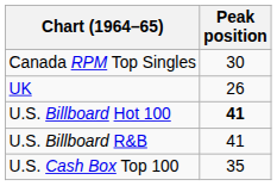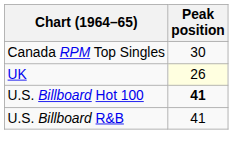 <table class="wikitable sortable">
 <tr>
 <th>Chart (1964–65)</th>
 <th>Peak<br>position</th>
 </tr>
 <tr>
 <td>Canada <em><a href='#'>RPM</a></em> Top Singles</td>
 <td style="text-align:center;">30</td>
 </tr>
 <tr>
 <td><a href='#'>UK</a></td>
-<td style="text-align:center;">26</td>
+<td style="background: lightyellow; text-align:center;">26</td>
 </tr>
 <tr>
 <td>U.S. <em><a href='#'>Billboard</a></em> <a href='#'>Hot 100</a></td>
 <td style="text-align:center;"><strong>41</strong></td>
 </tr>
 <tr>
 <td>U.S. <em>Billboard</em> <a href='#'>R&B</a></td>
 <td style="text-align:center;">41</td>
 </tr>
-<tr>
-<td>U.S. <a href='#'><em>Cash Box</em></a> Top 100</td>
-<td align="center">35</td>
-</tr>
 </table>
